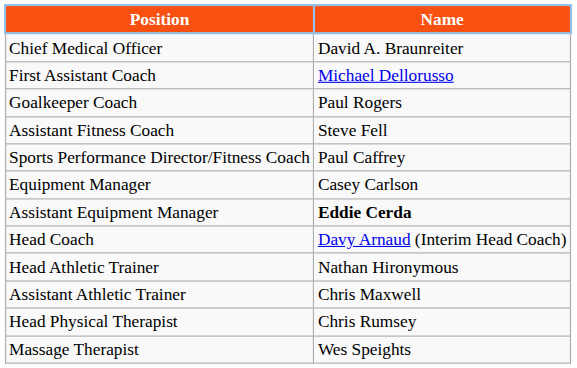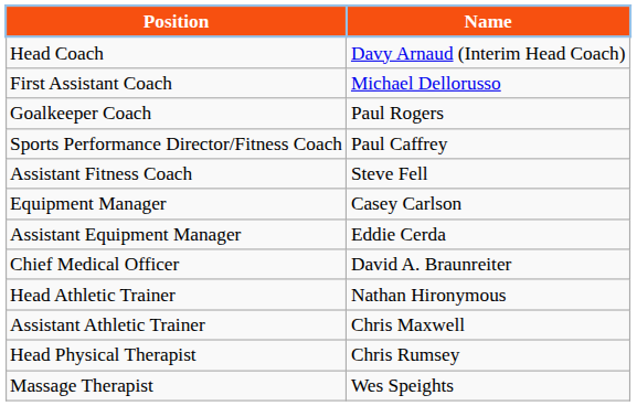 <table class="wikitable">
 <tr>
 <th style="background:#f75010; color:#fff; border:2px solid #96c0e6;" scope="col">Position</th>
 <th style="background:#f75010; color:#fff; border:2px solid #96c0e6;" scope="col">Name</th>
 </tr>
 <tr>
-<td>Chief Medical Officer</td>
-<td> David A. Braunreiter</td>
+<td>Head Coach</td>
+<td> <a href='#'>Davy Arnaud</a> (Interim Head Coach)</td>
 </tr>
 <tr>
 <td>First Assistant Coach</td>
 <td> <a href='#'>Michael Dellorusso</a></td>
 </tr>
 <tr>
 <td>Goalkeeper Coach</td>
 <td> Paul Rogers</td>
 </tr>
 <tr>
+<td>Sports Performance Director/Fitness Coach</td>
+<td> Paul Caffrey</td>
+</tr>
+<tr>
 <td>Assistant Fitness Coach</td>
 <td> Steve Fell</td>
-</tr>
-<tr>
-<td>Sports Performance Director/Fitness Coach</td>
-<td> Paul Caffrey</td>
 </tr>
 <tr>
 <td>Equipment Manager</td>
 <td> Casey Carlson</td>
 </tr>
 <tr>
 <td>Assistant Equipment Manager</td>
-<td><strong> Eddie Cerda</strong></td>
+<td> Eddie Cerda</td>
 </tr>
 <tr>
-<td>Head Coach</td>
-<td> <a href='#'>Davy Arnaud</a> (Interim Head Coach)</td>
+<td>Chief Medical Officer</td>
+<td> David A. Braunreiter</td>
 </tr>
 <tr>
 <td>Head Athletic Trainer</td>
 <td> Nathan Hironymous</td>
 </tr>
 <tr>
 <td>Assistant Athletic Trainer</td>
 <td> Chris Maxwell</td>
 </tr>
 <tr>
 <td>Head Physical Therapist</td>
 <td> Chris Rumsey</td>
 </tr>
 <tr>
 <td>Massage Therapist</td>
 <td> Wes Speights</td>
 </tr>
 </table>
